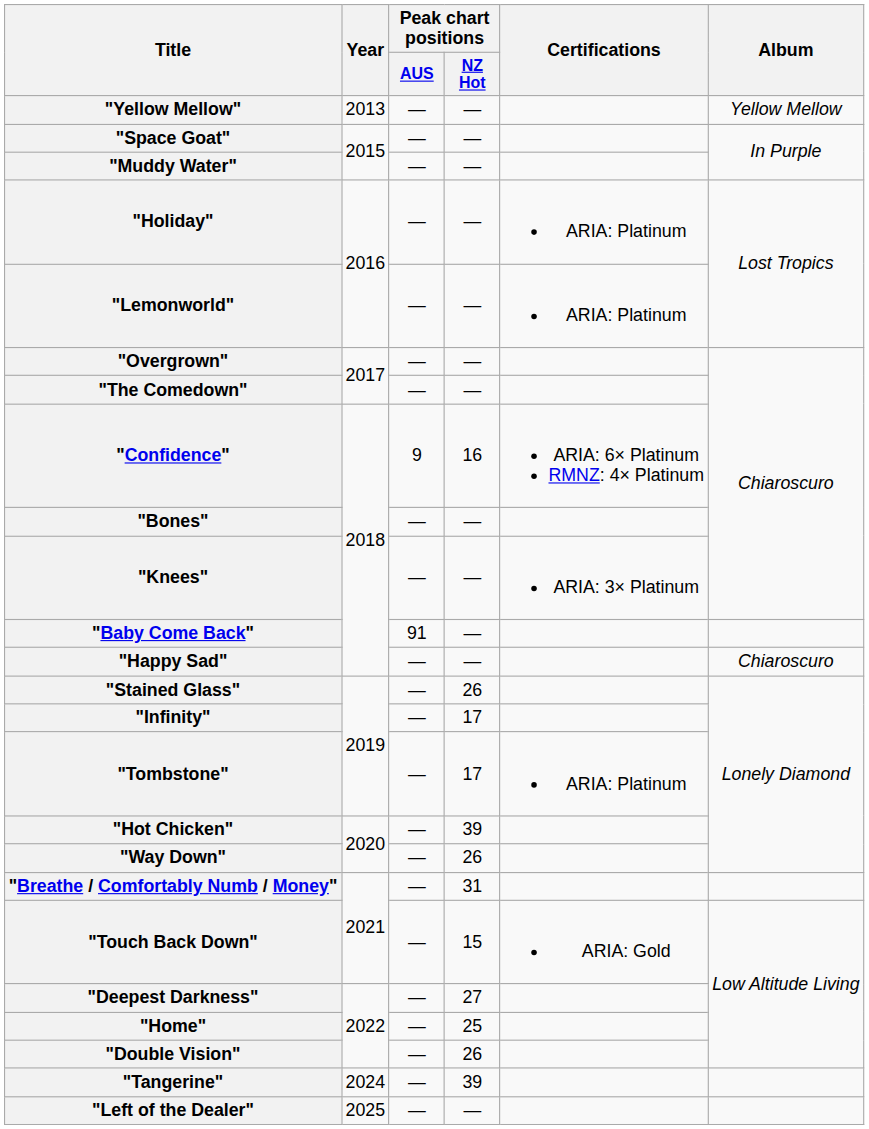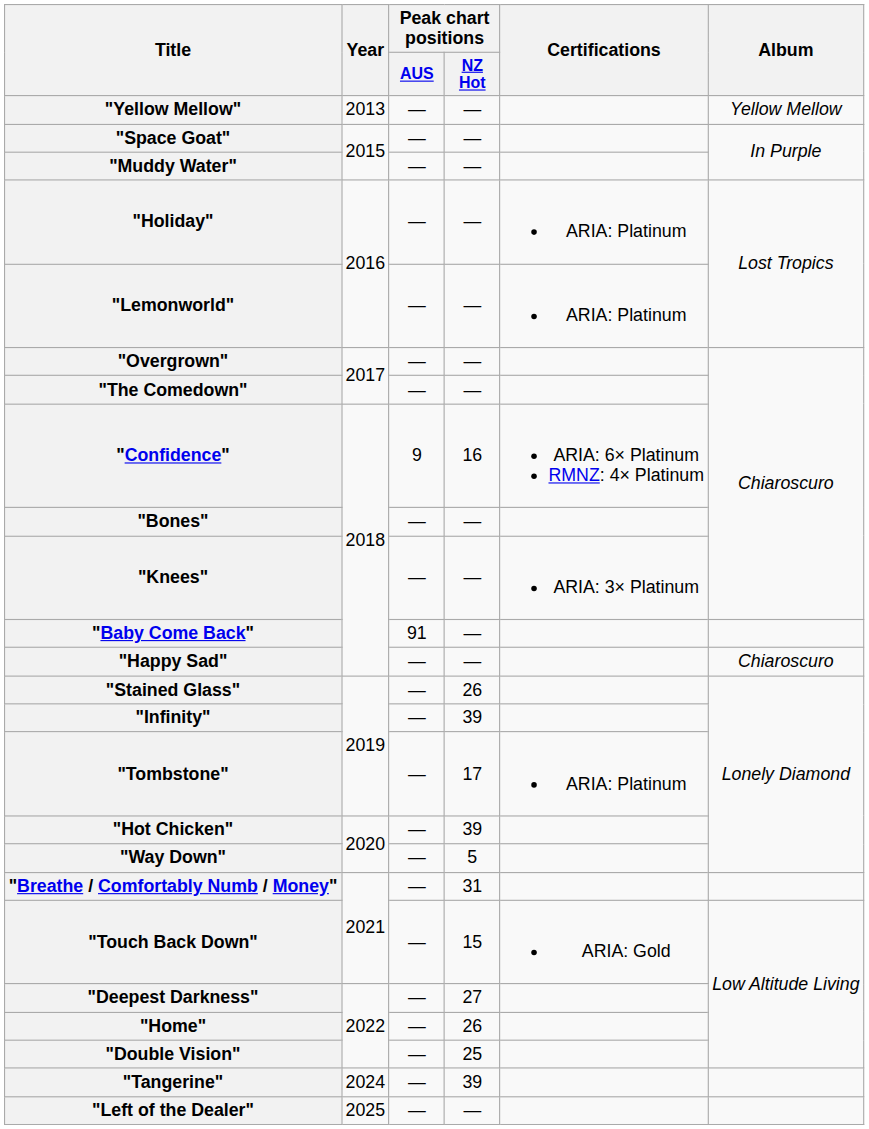 <table class="wikitable plainrowheaders" style="text-align:center;">
 <tr>
 <th scope="col" rowspan="2">Title</th>
 <th scope="col" rowspan="2">Year</th>
 <th scope="col" colspan="2">Peak chart positions</th>
 <th scope="col" rowspan="2">Certifications</th>
 <th scope="col" rowspan="2">Album</th>
 </tr>
 <tr>
 <th scope="col" style="width:3em;font-size:90%;"><a href='#'>AUS</a><br></th>
 <th scope="col" style="width:3em;font-size:90%;"><a href='#'>NZ<br>Hot</a><br></th>
 </tr>
 <tr>
 <th scope="row">"Yellow Mellow"</th>
 <td>2013</td>
 <td>—</td>
 <td>—</td>
 <td></td>
 <td><em>Yellow Mellow</em></td>
 </tr>
 <tr>
 <th scope="row">"Space Goat"</th>
 <td rowspan="2">2015</td>
 <td>—</td>
 <td>—</td>
 <td></td>
 <td rowspan="2"><em>In Purple</em></td>
 </tr>
 <tr>
 <th scope="row">"Muddy Water"</th>
 <td>—</td>
 <td>—</td>
 <td></td>
 </tr>
 <tr>
 <th scope="row">"Holiday"</th>
 <td rowspan="2">2016</td>
 <td>—</td>
 <td>—</td>
 <td><br><ul><li>ARIA: Platinum</li></ul></td>
 <td rowspan="2"><em>Lost Tropics</em></td>
 </tr>
 <tr>
 <th scope="row">"Lemonworld"</th>
 <td>—</td>
 <td>—</td>
 <td><br><ul><li>ARIA: Platinum</li></ul></td>
 </tr>
 <tr>
 <th scope="row">"Overgrown"</th>
 <td rowspan="2">2017</td>
 <td>—</td>
 <td>—</td>
 <td></td>
 <td rowspan="5"><em>Chiaroscuro</em></td>
 </tr>
 <tr>
 <th scope="row">"The Comedown"</th>
 <td>—</td>
 <td>—</td>
 <td></td>
 </tr>
 <tr>
 <th scope="row">"<a href='#'>Confidence</a>"</th>
 <td rowspan="5">2018</td>
 <td>9</td>
 <td>16</td>
 <td><br><ul><li>ARIA: 6× Platinum</li><li><a href='#'>RMNZ</a>: 4× Platinum</li></ul></td>
 </tr>
 <tr>
 <th scope="row">"Bones"</th>
 <td>—</td>
 <td>—</td>
 <td></td>
 </tr>
 <tr>
 <th scope="row">"Knees"</th>
 <td>—</td>
 <td>—</td>
 <td><br><ul><li>ARIA: 3× Platinum</li></ul></td>
 </tr>
 <tr>
 <th scope="row">"<a href='#'>Baby Come Back</a>"<br></th>
 <td>91</td>
 <td>—</td>
 <td></td>
 <td></td>
 </tr>
 <tr>
 <th scope="row">"Happy Sad"</th>
 <td>—</td>
 <td>—</td>
 <td></td>
 <td><em>Chiaroscuro</em></td>
 </tr>
 <tr>
 <th scope="row">"Stained Glass"</th>
 <td rowspan="3">2019</td>
 <td>—</td>
 <td>26</td>
 <td></td>
 <td rowspan="5"><em>Lonely Diamond</em></td>
 </tr>
 <tr>
 <th scope="row">"Infinity"</th>
 <td>—</td>
-<td>17</td>
+<td>39</td>
 <td></td>
 </tr>
 <tr>
 <th scope="row">"Tombstone"</th>
 <td>—</td>
 <td>17</td>
 <td><br><ul><li>ARIA: Platinum</li></ul></td>
 </tr>
 <tr>
 <th scope="row">"Hot Chicken"</th>
 <td rowspan="2">2020</td>
 <td>—</td>
 <td>39</td>
 <td></td>
 </tr>
 <tr>
 <th scope="row">"Way Down"</th>
 <td>—</td>
-<td>26</td>
+<td>5</td>
 <td></td>
 </tr>
 <tr>
 <th scope="row">"<a href='#'>Breathe</a> / <a href='#'>Comfortably Numb</a> / <a href='#'>Money</a>"<br></th>
 <td rowspan="2">2021</td>
 <td>—</td>
 <td>31</td>
 <td></td>
 <td></td>
 </tr>
 <tr>
 <th scope="row">"Touch Back Down"</th>
 <td>—</td>
 <td>15</td>
 <td><br><ul><li>ARIA: Gold</li></ul></td>
 <td rowspan="4"><em>Low Altitude Living</em></td>
 </tr>
 <tr>
 <th scope="row">"Deepest Darkness"</th>
 <td rowspan="3">2022</td>
 <td>—</td>
 <td>27</td>
 <td></td>
 </tr>
 <tr>
 <th scope="row">"Home"</th>
 <td>—</td>
-<td>25</td>
+<td>26</td>
 <td></td>
 </tr>
 <tr>
 <th scope="row">"Double Vision"</th>
 <td>—</td>
-<td>26</td>
+<td>25</td>
 <td></td>
 </tr>
 <tr>
 <th scope="row">"Tangerine"</th>
 <td>2024</td>
 <td>—</td>
 <td>39</td>
 <td></td>
 <td></td>
 </tr>
 <tr>
 <th scope="row">"Left of the Dealer"</th>
 <td>2025</td>
 <td>—</td>
 <td>—</td>
 <td></td>
 <td></td>
 </tr>
 </table>
